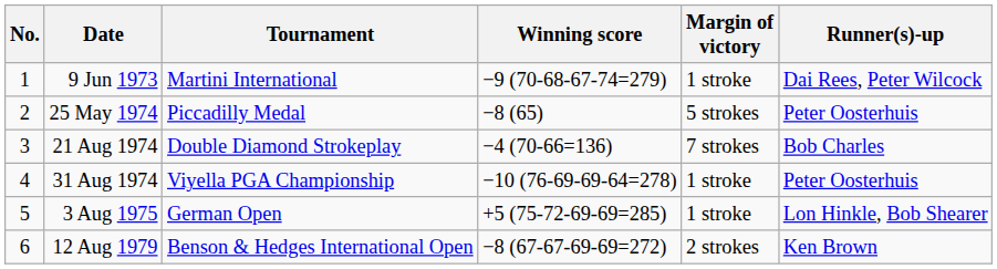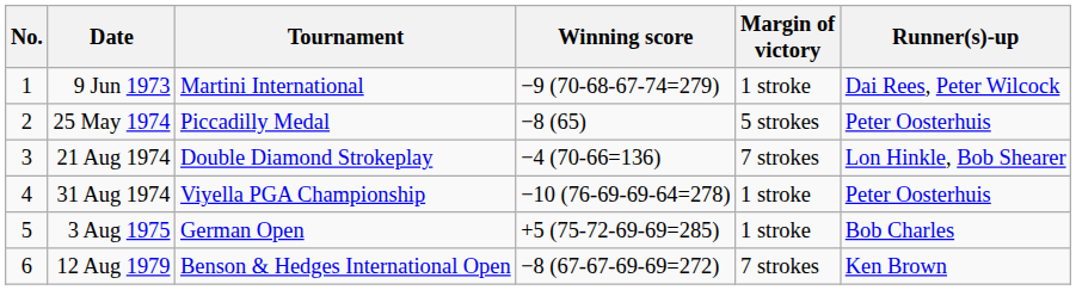 <table class="wikitable" style="font-size:95%;">
 <tr>
 <th>No.</th>
 <th>Date</th>
 <th>Tournament</th>
 <th>Winning score</th>
 <th>Margin of<br>victory</th>
 <th>Runner(s)-up</th>
 </tr>
 <tr>
 <td align=center>1</td>
 <td align=right>9 Jun <a href='#'>1973</a></td>
 <td><a href='#'>Martini International</a></td>
 <td>−9 (70-68-67-74=279)</td>
 <td>1 stroke</td>
 <td> <a href='#'>Dai Rees</a>,  <a href='#'>Peter Wilcock</a></td>
 </tr>
 <tr>
 <td align=center>2</td>
 <td align=right>25 May <a href='#'>1974</a></td>
 <td><a href='#'>Piccadilly Medal</a></td>
 <td>−8 (65)</td>
 <td>5 strokes</td>
 <td> <a href='#'>Peter Oosterhuis</a></td>
 </tr>
 <tr>
 <td align=center>3</td>
 <td align=right>21 Aug 1974</td>
 <td><a href='#'>Double Diamond Strokeplay</a></td>
 <td>−4 (70-66=136)</td>
 <td>7 strokes</td>
-<td> <a href='#'>Bob Charles</a></td>
+<td> <a href='#'>Lon Hinkle</a>,  <a href='#'>Bob Shearer</a></td>
 </tr>
 <tr>
 <td align=center>4</td>
 <td align=right>31 Aug 1974</td>
 <td><a href='#'>Viyella PGA Championship</a></td>
 <td>−10 (76-69-69-64=278)</td>
 <td>1 stroke</td>
 <td> <a href='#'>Peter Oosterhuis</a></td>
 </tr>
 <tr>
 <td align=center>5</td>
 <td align=right>3 Aug <a href='#'>1975</a></td>
 <td><a href='#'>German Open</a></td>
 <td>+5 (75-72-69-69=285)</td>
 <td>1 stroke</td>
-<td> <a href='#'>Lon Hinkle</a>,  <a href='#'>Bob Shearer</a></td>
+<td> <a href='#'>Bob Charles</a></td>
 </tr>
 <tr>
 <td align=center>6</td>
 <td align=right>12 Aug <a href='#'>1979</a></td>
 <td><a href='#'>Benson & Hedges International Open</a></td>
 <td>−8 (67-67-69-69=272)</td>
-<td>2 strokes</td>
+<td>7 strokes</td>
 <td> <a href='#'>Ken Brown</a></td>
 </tr>
 </table>
